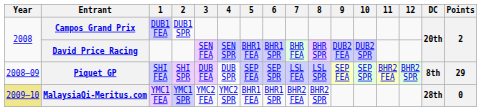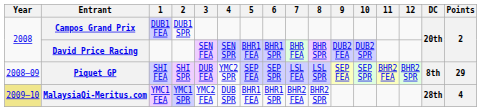 <table class="wikitable" style="text-align:center; font-size:85%">
 <tr>
 <th>Year</th>
 <th>Entrant</th>
 <th>1</th>
 <th>2</th>
 <th>3</th>
 <th>4</th>
 <th>5</th>
 <th>6</th>
 <th>7</th>
 <th>8</th>
 <th>9</th>
 <th>10</th>
 <th>11</th>
 <th>12</th>
 <th>DC</th>
 <th>Points</th>
 </tr>
 <tr>
 <td rowspan=2><a href='#'>2008</a></td>
 <th nowrap><a href='#'>Campos Grand Prix</a></th>
 <td style="background:#CFCFFF;"><a href='#'>DUB1<br>FEA</a><br></td>
 <td><a href='#'>DUB1<br>SPR</a><br></td>
 <td></td>
 <td></td>
 <td></td>
 <td></td>
 <td></td>
 <td></td>
 <td></td>
 <td></td>
 <td></td>
 <td></td>
 <th rowspan=2>20th</th>
 <th rowspan=2>2</th>
 </tr>
 <tr>
 <th nowrap><a href='#'>David Price Racing</a></th>
 <td></td>
 <td></td>
 <td style="background:#EFCFFF;"><a href='#'>SEN<br>FEA</a><br></td>
 <td style="background:#CFCFFF;"><a href='#'>SEN<br>SPR</a><br></td>
 <td style="background:#CFCFFF;"><a href='#'>BHR1<br>FEA</a><br></td>
 <td style="background:#CFCFFF;"><a href='#'>BHR1<br>SPR</a><br></td>
 <td style="background:#DFFFDF;"><a href='#'>BHR<br>FEA</a><br></td>
 <td style="background:#EFCFFF;"><a href='#'>BHR<br>SPR</a><br></td>
 <td style="background:#CFCFFF;"><a href='#'>DUB2<br>FEA</a><br></td>
 <td style="background:#CFCFFF;"><a href='#'>DUB2<br>SPR</a><br></td>
 <td></td>
 <td></td>
 </tr>
 <tr>
 <td nowrap><a href='#'>2008–09</a></td>
 <th nowrap><a href='#'>Piquet GP</a></th>
 <td style="background:#CFCFFF;"><a href='#'>SHI<br>FEA</a><br></td>
 <td style="background:#EFCFFF;"><a href='#'>SHI<br>SPR</a><br></td>
 <td style="background:#EFCFFF;"><a href='#'>DUB<br>FEA</a><br></td>
-<td><a href='#'>DUB<br>SPR</a><br></td>
+<td><a href='#'>YMC2<br>SPR</a></td>
 <td style="background:#CFCFFF;"><a href='#'>SEP<br>FEA</a><br></td>
 <td style="background:#CFCFFF;"><a href='#'>SEP<br>SPR</a><br></td>
 <td style="background:#CFCFFF;"><a href='#'>LSL<br>FEA</a><br></td>
 <td style="background:#CFCFFF;"><a href='#'>LSL<br>SPR</a><br></td>
 <td style="background:#FBFFBF;"><a href='#'>SEP<br>FEA</a><br></td>
 <td style="background:#DFFFDF;"><a href='#'>SEP<br>SPR</a><br></td>
 <td style="background:#FBFFBF;"><a href='#'>BHR2<br>FEA</a><br></td>
 <td style="background:#DFFFDF;"><a href='#'>BHR2<br>SPR</a><br></td>
 <th>8th</th>
 <th>29</th>
 </tr>
 <tr>
 <td nowrap style="background: khaki;"><a href='#'>2009–10</a></td>
 <th nowrap><a href='#'>MalaysiaQi-Meritus.com</a></th>
 <td style="background:#EFCFFF;"><a href='#'>YMC1<br>FEA</a><br></td>
 <td style="background:#CFCFFF;"><a href='#'>YMC1<br>SPR</a><br></td>
 <td><a href='#'>YMC2<br>FEA</a></td>
-<td><a href='#'>YMC2<br>SPR</a></td>
+<td><a href='#'>DUB<br>SPR</a><br></td>
 <td><a href='#'>BHR1<br>FEA</a></td>
 <td><a href='#'>BHR1<br>SPR</a></td>
 <td><a href='#'>BHR2<br>FEA</a></td>
 <td><a href='#'>BHR2<br>SPR</a></td>
 <td></td>
 <td></td>
 <td></td>
 <td></td>
 <th>28th</th>
-<th>0</th>
+<th>4</th>
 </tr>
 </table>
